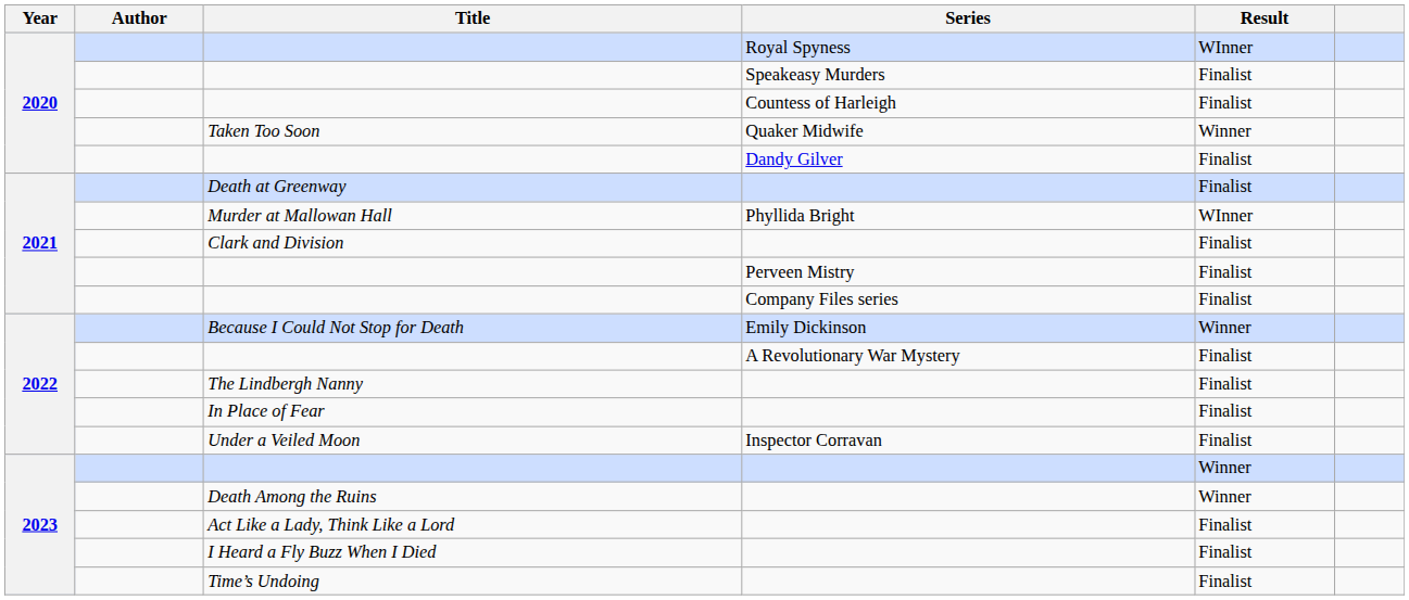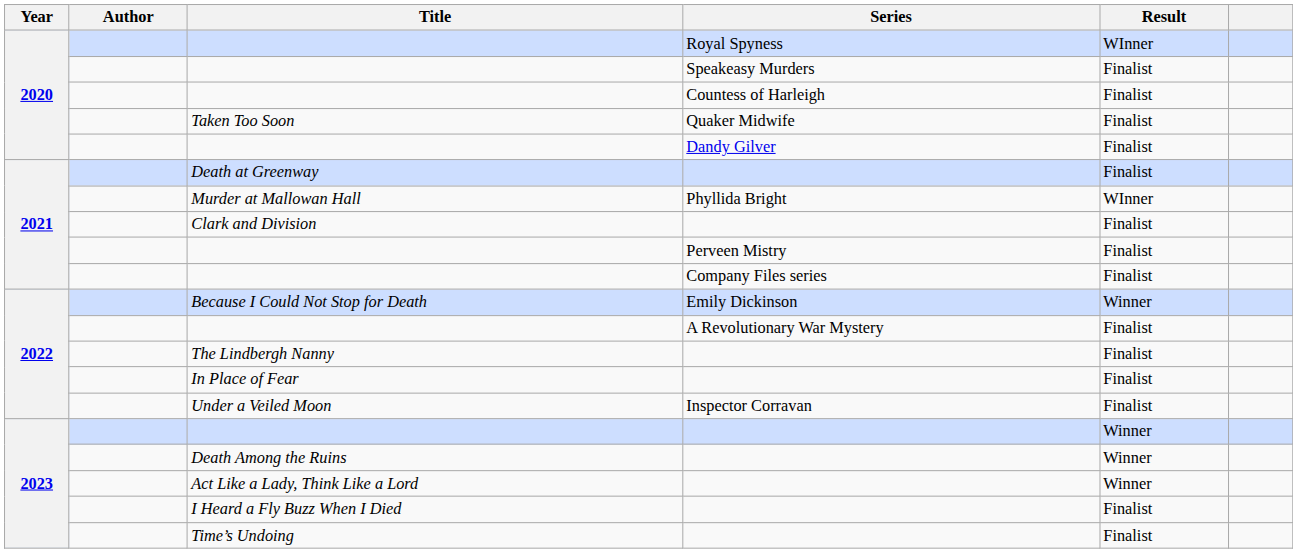 <table class="wikitable sortable mw-collapsible" style="width:100%">
 <tr>
 <th scope="col" width="5%">Year</th>
 <th>Author</th>
 <th>Title</th>
 <th>Series</th>
 <th scope="col" width="10%">Result</th>
 <th scope="col" width="5%"></th>
 </tr>
 <tr style="background:#cddeff">
 <th rowspan="5"><a href='#'> 2020</a></th>
 <td></td>
 <td><em></em></td>
 <td>Royal Spyness</td>
 <td>WInner</td>
 <td></td>
 </tr>
 <tr>
 <td></td>
 <td><em></em></td>
 <td>Speakeasy Murders</td>
 <td>Finalist</td>
 <td></td>
 </tr>
 <tr>
 <td></td>
 <td><em></em></td>
 <td>Countess of Harleigh</td>
 <td>Finalist</td>
 <td></td>
 </tr>
 <tr>
 <td></td>
 <td><em>Taken Too Soon</em></td>
 <td>Quaker Midwife</td>
-<td>Winner</td>
+<td>Finalist</td>
 <td></td>
 </tr>
 <tr>
 <td></td>
 <td><em></em></td>
 <td><a href='#'>Dandy Gilver</a></td>
 <td>Finalist</td>
 <td></td>
 </tr>
 <tr style="background:#cddeff">
 <th rowspan="5"><a href='#'> 2021</a></th>
 <td></td>
 <td><em>Death at Greenway</em></td>
 <td></td>
 <td>Finalist</td>
 <td></td>
 </tr>
 <tr>
 <td></td>
 <td><em>Murder at Mallowan Hall</em></td>
 <td>Phyllida Bright</td>
 <td>WInner</td>
 <td></td>
 </tr>
 <tr>
 <td></td>
 <td><em>Clark and Division</em></td>
 <td></td>
 <td>Finalist</td>
 <td></td>
 </tr>
 <tr>
 <td></td>
 <td><em></em></td>
 <td>Perveen Mistry</td>
 <td>Finalist</td>
 <td></td>
 </tr>
 <tr>
 <td></td>
 <td><em></em></td>
 <td>Company Files series</td>
 <td>Finalist</td>
 <td></td>
 </tr>
 <tr style="background:#cddeff">
 <th rowspan="5"><a href='#'>2022</a></th>
 <td></td>
 <td><em>Because I Could Not Stop for Death</em></td>
 <td>Emily Dickinson</td>
 <td>Winner</td>
 <td></td>
 </tr>
 <tr>
 <td></td>
 <td></td>
 <td>A Revolutionary War Mystery</td>
 <td>Finalist</td>
 <td></td>
 </tr>
 <tr>
 <td></td>
 <td><em>The Lindbergh Nanny</em></td>
 <td></td>
 <td>Finalist</td>
 <td></td>
 </tr>
 <tr>
 <td></td>
 <td><em>In Place of Fear</em></td>
 <td></td>
 <td>Finalist</td>
 <td></td>
 </tr>
 <tr>
 <td></td>
 <td><em>Under a Veiled Moon</em></td>
 <td>Inspector Corravan</td>
 <td>Finalist</td>
 <td></td>
 </tr>
 <tr style="background:#cddeff">
 <th rowspan="5"><a href='#'>2023</a></th>
 <td></td>
 <td></td>
 <td></td>
 <td>Winner</td>
 <td></td>
 </tr>
 <tr>
 <td></td>
 <td><em>Death Among the Ruins</em></td>
 <td></td>
 <td>Winner</td>
 <td></td>
 </tr>
 <tr>
 <td></td>
 <td><em>Act Like a Lady, Think Like a Lord</em></td>
 <td></td>
-<td>Finalist</td>
+<td>Winner</td>
 <td></td>
 </tr>
 <tr>
 <td></td>
 <td><em>I Heard a Fly Buzz When I Died</em></td>
 <td></td>
 <td>Finalist</td>
 <td></td>
 </tr>
 <tr>
 <td></td>
 <td><em>Time’s Undoing</em></td>
 <td></td>
 <td>Finalist</td>
 <td></td>
 </tr>
 </table>
